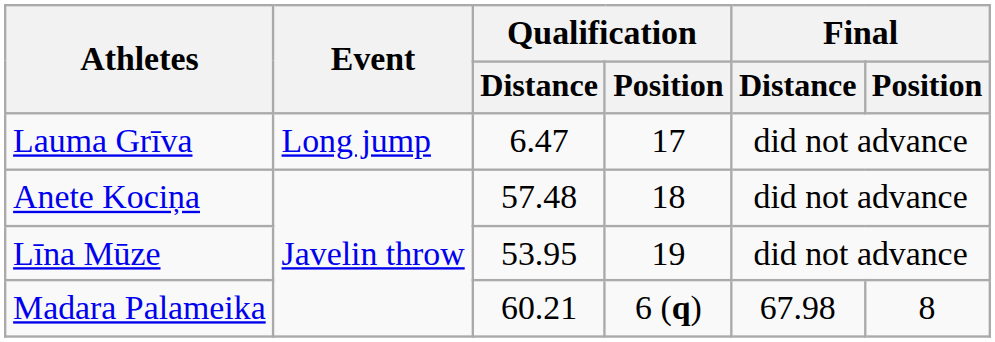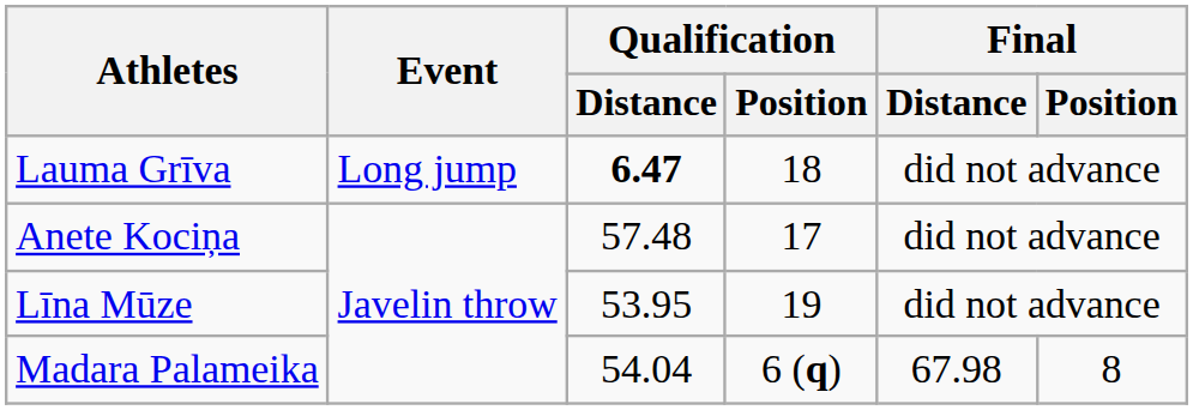 <table class=wikitable style="font-size:90%">
 <tr>
 <th rowspan="2">Athletes</th>
 <th rowspan="2">Event</th>
 <th colspan="2">Qualification</th>
 <th colspan="2">Final</th>
 </tr>
 <tr style="font-size:95%">
 <th>Distance</th>
 <th>Position</th>
 <th>Distance</th>
 <th>Position</th>
 </tr>
 <tr>
 <td><a href='#'>Lauma Grīva</a></td>
 <td><a href='#'>Long jump</a></td>
-<td align=center>6.47</td>
-<td align=center>17</td>
+<td align=center><strong>6.47</strong></td>
+<td align=center>18</td>
 <td align=center colspan=2>did not advance</td>
 </tr>
 <tr>
 <td><a href='#'>Anete Kociņa</a></td>
 <td rowspan=3><a href='#'>Javelin throw</a></td>
 <td align=center>57.48</td>
-<td align=center>18</td>
+<td align=center>17</td>
 <td align=center colspan=2>did not advance</td>
 </tr>
 <tr>
 <td><a href='#'>Līna Mūze</a></td>
 <td align=center>53.95</td>
 <td align=center>19</td>
 <td align=center colspan=2>did not advance</td>
 </tr>
 <tr>
 <td><a href='#'>Madara Palameika</a></td>
-<td align=center>60.21</td>
+<td align=center>54.04</td>
 <td align=center>6 (<strong>q</strong>)</td>
 <td align=center>67.98</td>
 <td align=center>8</td>
 </tr>
 </table>
